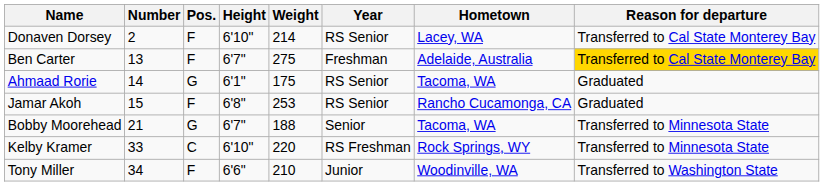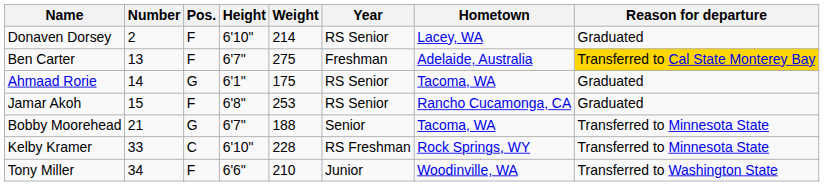 <table class="wikitable sortable" border="1">
 <tr>
 <th>Name</th>
 <th>Number</th>
 <th>Pos.</th>
 <th>Height</th>
 <th>Weight</th>
 <th>Year</th>
 <th>Hometown</th>
 <th class="unsortable">Reason for departure</th>
 </tr>
 <tr>
 <td>Donaven Dorsey</td>
 <td>2</td>
 <td>F</td>
 <td>6'10"</td>
 <td>214</td>
 <td>RS Senior</td>
 <td><a href='#'>Lacey, WA</a></td>
-<td>Transferred to <a href='#'>Cal State Monterey Bay</a></td>
+<td>Graduated</td>
 </tr>
 <tr>
 <td>Ben Carter</td>
 <td>13</td>
 <td>F</td>
 <td>6'7"</td>
 <td>275</td>
 <td>Freshman</td>
 <td><a href='#'>Adelaide, Australia</a></td>
 <td style="background: gold;">Transferred to <a href='#'>Cal State Monterey Bay</a></td>
 </tr>
 <tr>
 <td><a href='#'>Ahmaad Rorie</a></td>
 <td>14</td>
 <td>G</td>
 <td>6'1"</td>
 <td>175</td>
 <td>RS Senior</td>
 <td><a href='#'>Tacoma, WA</a></td>
 <td>Graduated</td>
 </tr>
 <tr>
 <td>Jamar Akoh</td>
 <td>15</td>
 <td>F</td>
 <td>6'8"</td>
 <td>253</td>
 <td>RS Senior</td>
 <td><a href='#'>Rancho Cucamonga, CA</a></td>
 <td>Graduated</td>
 </tr>
 <tr>
 <td>Bobby Moorehead</td>
 <td>21</td>
 <td>G</td>
 <td>6'7"</td>
 <td>188</td>
 <td>Senior</td>
 <td><a href='#'>Tacoma, WA</a></td>
 <td>Transferred to <a href='#'>Minnesota State</a></td>
 </tr>
 <tr>
 <td>Kelby Kramer</td>
 <td>33</td>
 <td>C</td>
 <td>6'10"</td>
-<td>220</td>
+<td>228</td>
 <td>RS Freshman</td>
 <td><a href='#'>Rock Springs, WY</a></td>
 <td>Transferred to <a href='#'>Minnesota State</a></td>
 </tr>
 <tr>
 <td>Tony Miller</td>
 <td>34</td>
 <td>F</td>
 <td>6'6"</td>
 <td>210</td>
 <td>Junior</td>
 <td><a href='#'>Woodinville, WA</a></td>
 <td>Transferred to <a href='#'>Washington State</a></td>
 </tr>
 </table>
